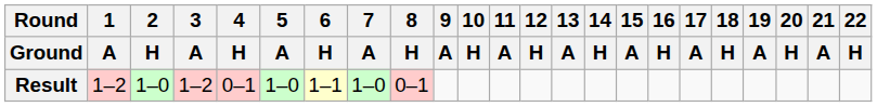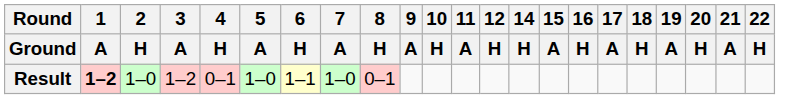 <table class="wikitable">
 <tr>
 <th>Round</th>
 <th>1</th>
 <th>2</th>
 <th>3</th>
 <th>4</th>
 <th>5</th>
 <th>6</th>
 <th>7</th>
 <th>8</th>
 <th>9</th>
 <th>10</th>
 <th>11</th>
 <th>12</th>
-<th>13</th>
 <th>14</th>
 <th>15</th>
 <th>16</th>
 <th>17</th>
 <th>18</th>
 <th>19</th>
 <th>20</th>
 <th>21</th>
 <th>22</th>
 </tr>
 <tr>
 <th>Ground</th>
 <th>A</th>
 <th>H</th>
 <th>A</th>
 <th>H</th>
 <th>A</th>
 <th>H</th>
 <th>A</th>
 <th>H</th>
 <th>A</th>
 <th>H</th>
 <th>A</th>
 <th>H</th>
-<th>A</th>
 <th>H</th>
 <th>A</th>
 <th>H</th>
 <th>A</th>
 <th>H</th>
 <th>A</th>
 <th>H</th>
 <th>A</th>
 <th>H</th>
 </tr>
 <tr>
 <th>Result</th>
-<td bgcolor="#FFCCCC">1–2</td>
+<td bgcolor="#FFCCCC"><strong>1–2</strong></td>
 <td bgcolor="#CCFFCC">1–0</td>
 <td bgcolor="#FFCCCC">1–2</td>
 <td bgcolor="#FFCCCC">0–1</td>
 <td bgcolor="#CCFFCC">1–0</td>
 <td bgcolor="#FFFFCC">1–1</td>
 <td bgcolor="#CCFFCC">1–0</td>
 <td bgcolor="#FFCCCC">0–1</td>
 <td bgcolor=></td>
 <td bgcolor=></td>
 <td bgcolor=></td>
 <td bgcolor=></td>
 <td bgcolor=></td>
 <td bgcolor=></td>
 <td bgcolor=></td>
 <td bgcolor=></td>
 <td bgcolor=></td>
 <td bgcolor=></td>
 <td bgcolor=></td>
 <td bgcolor=></td>
 <td bgcolor=></td>
-<td bgcolor=></td>
 </tr>
 </table>
